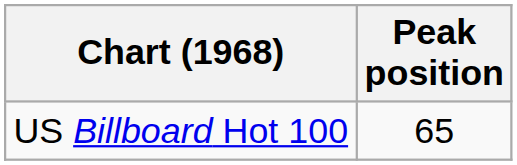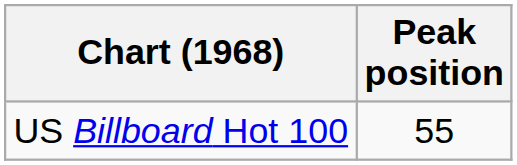 <table class="wikitable sortable">
 <tr>
 <th>Chart (1968)</th>
 <th>Peak<br>position</th>
 </tr>
 <tr>
 <td>US <a href='#'><em>Billboard</em> Hot 100</a></td>
-<td align="center">65</td>
+<td align="center">55</td>
 </tr>
 </table>
